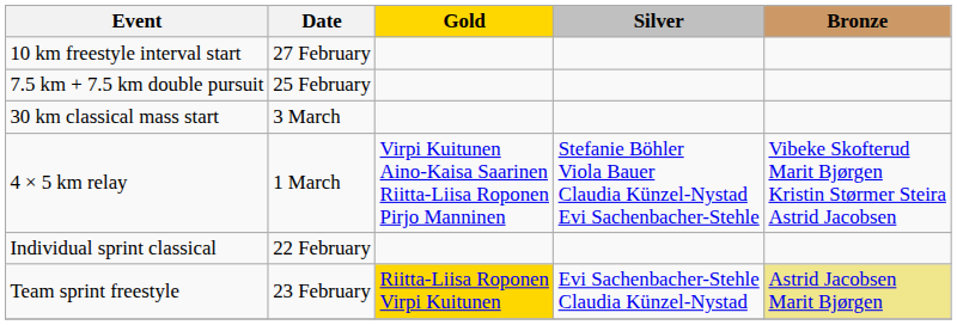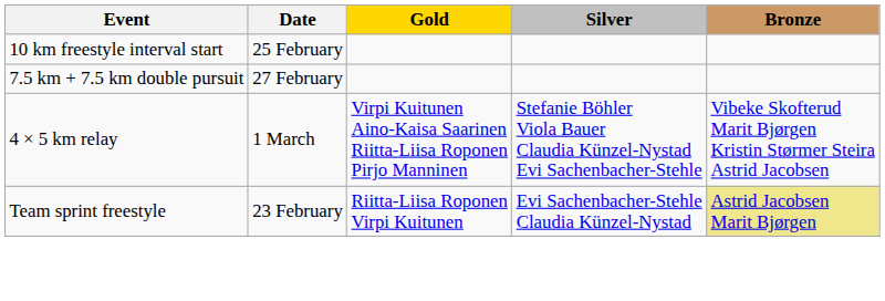 <table class="wikitable">
 <tr>
 <th>Event</th>
 <th>Date</th>
 <td align=center style="background:gold;"><strong>Gold</strong></td>
 <td align=center style="background:silver;"><strong>Silver</strong></td>
 <td align=center style="background:#c96;"><strong>Bronze</strong></td>
 </tr>
 <tr>
 <td>10 km freestyle interval start<br></td>
-<td>27 February</td>
+<td>25 February</td>
 <td></td>
 <td></td>
 <td></td>
 </tr>
 <tr>
 <td>7.5 km + 7.5 km double pursuit</td>
-<td>25 February</td>
-<td></td>
-<td></td>
-<td></td>
-</tr>
-<tr>
-<td>30 km classical mass start</td>
-<td>3 March</td>
+<td>27 February</td>
 <td></td>
 <td></td>
 <td></td>
 </tr>
 <tr>
 <td>4 × 5 km relay</td>
 <td>1 March</td>
 <td><a href='#'>Virpi Kuitunen</a><br><a href='#'>Aino-Kaisa Saarinen</a><br><a href='#'>Riitta-Liisa Roponen</a><br><a href='#'>Pirjo Manninen</a><br></td>
 <td><a href='#'>Stefanie Böhler</a><br><a href='#'>Viola Bauer</a><br><a href='#'>Claudia Künzel-Nystad</a><br><a href='#'>Evi Sachenbacher-Stehle</a><br></td>
 <td><a href='#'>Vibeke Skofterud</a><br><a href='#'>Marit Bjørgen</a><br><a href='#'>Kristin Størmer Steira</a><br><a href='#'>Astrid Jacobsen</a><br></td>
 </tr>
 <tr>
-<td>Individual sprint classical</td>
-<td>22 February</td>
-<td></td>
-<td></td>
-<td></td>
-</tr>
-<tr>
 <td>Team sprint freestyle</td>
 <td>23 February</td>
-<td style="background: gold;"><a href='#'>Riitta-Liisa Roponen</a><br><a href='#'>Virpi Kuitunen</a><br></td>
+<td><a href='#'>Riitta-Liisa Roponen</a><br><a href='#'>Virpi Kuitunen</a><br></td>
 <td><a href='#'>Evi Sachenbacher-Stehle</a><br><a href='#'>Claudia Künzel-Nystad</a><br></td>
 <td style="background: khaki;"><a href='#'>Astrid Jacobsen</a><br><a href='#'>Marit Bjørgen</a><br></td>
 </tr>
 <tr>
 </tr>
 </table>
